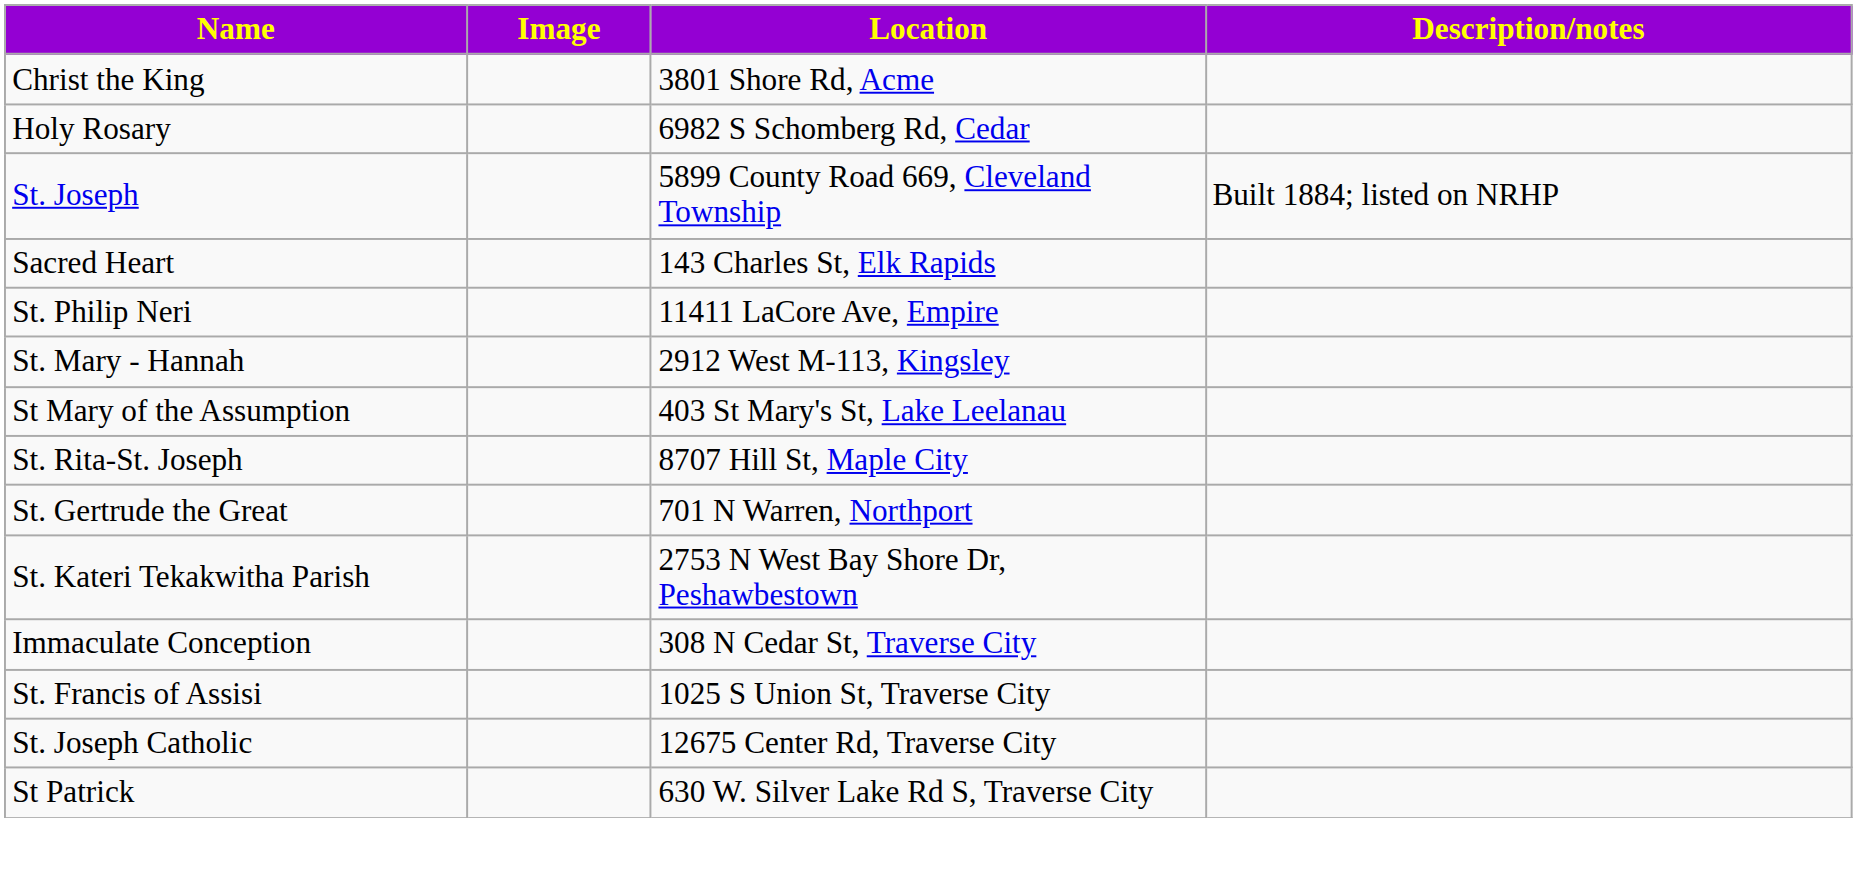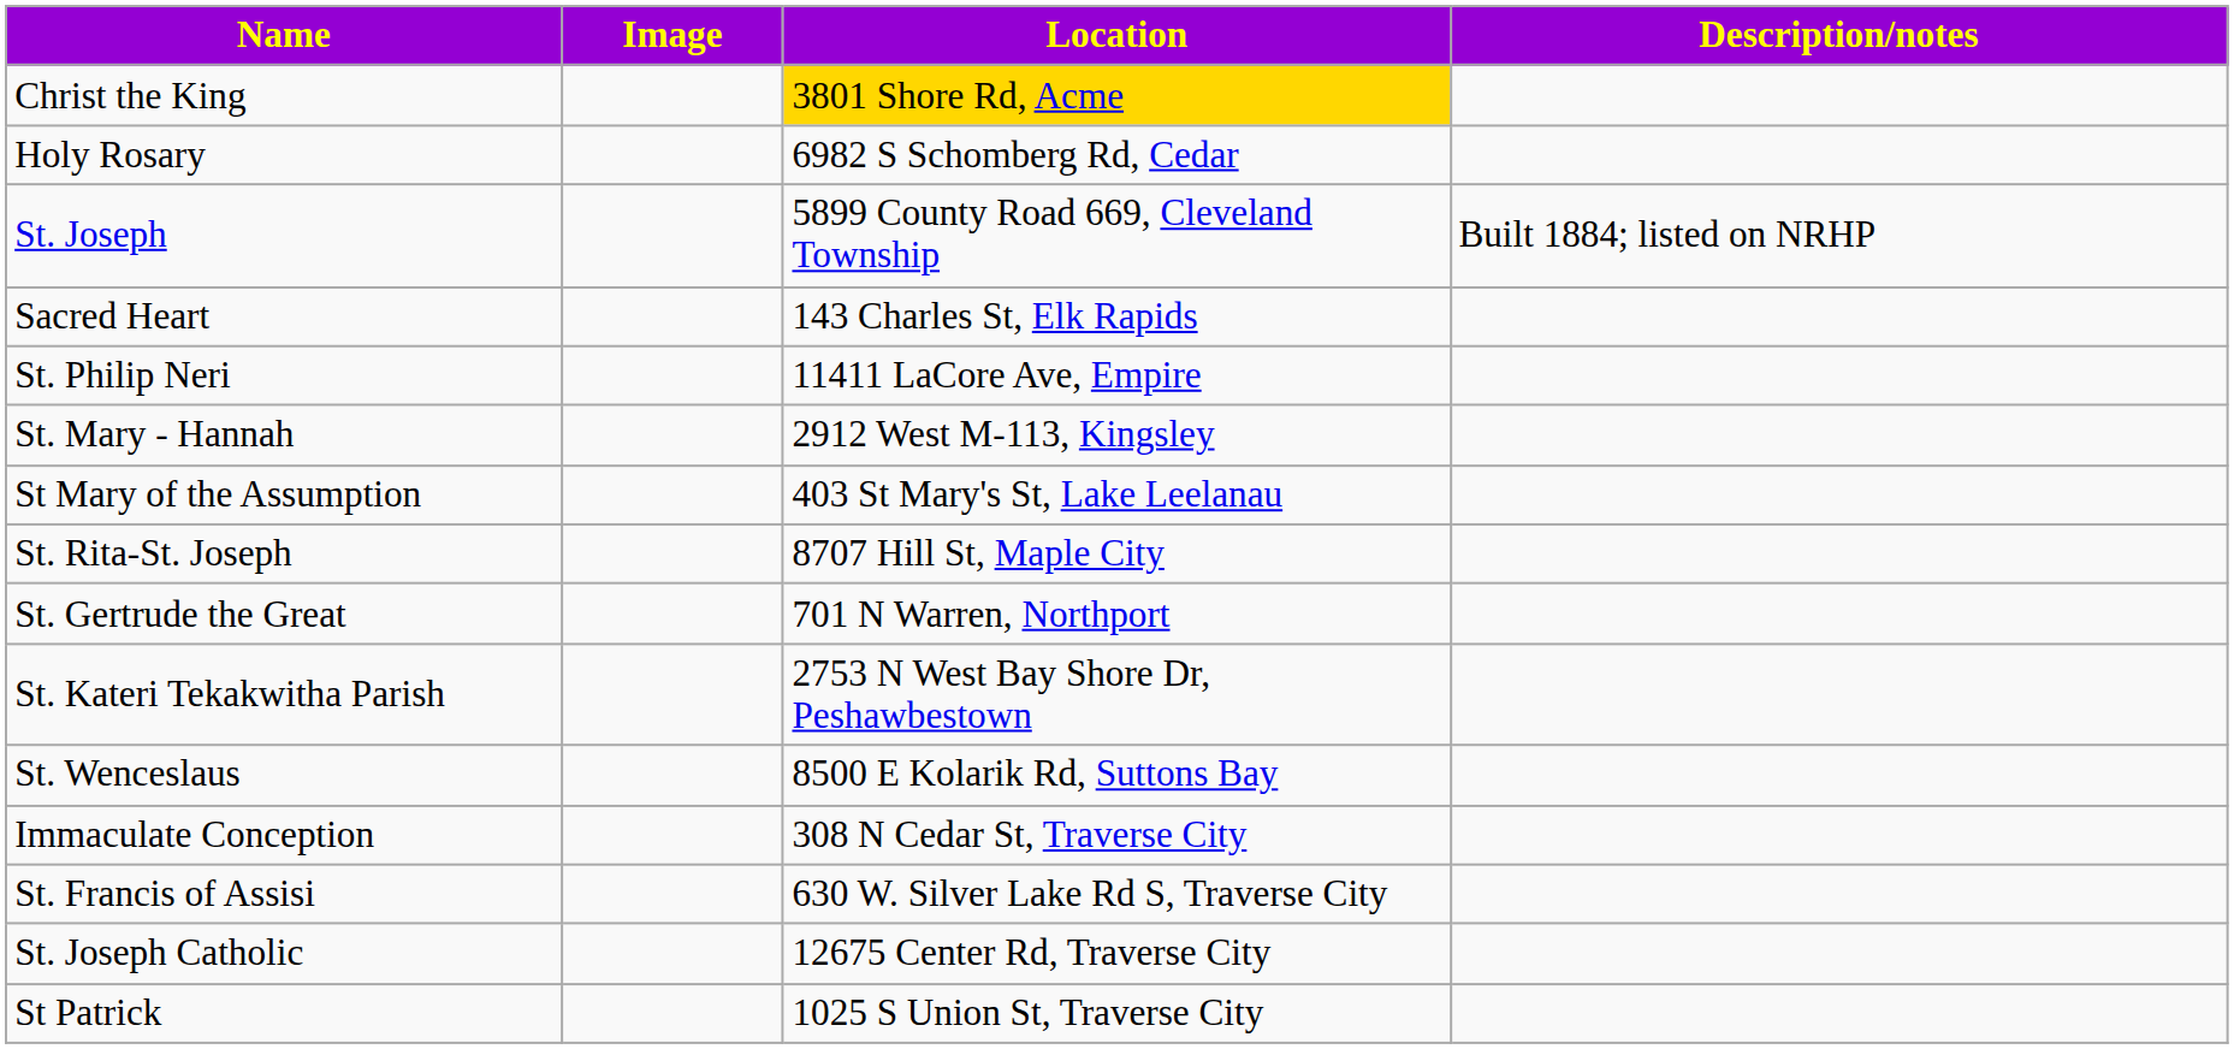 <table class="wikitable sortable" style="width:75%">
 <tr>
 <th style="background:darkviolet; color:yellow;" width="25%"><strong>Name</strong></th>
 <th style="background:darkviolet; color:yellow;" width="10%"><strong>Image</strong></th>
 <th style="background:darkviolet; color:yellow;" width="30%"><strong>Location</strong></th>
 <th style="background:darkviolet; color:yellow;" width="35%"><strong>Description/notes</strong></th>
 </tr>
 <tr>
 <td>Christ the King</td>
 <td></td>
-<td>3801 Shore Rd, <a href='#'>Acme</a></td>
+<td style="background: gold;">3801 Shore Rd, <a href='#'>Acme</a></td>
 <td></td>
 </tr>
 <tr>
 <td>Holy Rosary</td>
 <td></td>
 <td>6982 S Schomberg Rd, <a href='#'>Cedar</a></td>
 <td></td>
 </tr>
 <tr>
 <td><a href='#'>St. Joseph</a></td>
 <td></td>
 <td>5899 County Road 669, <a href='#'>Cleveland Township</a></td>
 <td>Built 1884; listed on NRHP</td>
 </tr>
 <tr>
 <td>Sacred Heart</td>
 <td></td>
 <td>143 Charles St, <a href='#'>Elk Rapids</a></td>
 <td></td>
 </tr>
 <tr>
 <td>St. Philip Neri</td>
 <td></td>
 <td>11411 LaCore Ave, <a href='#'>Empire</a></td>
 <td></td>
 </tr>
 <tr>
 <td>St. Mary - Hannah</td>
 <td></td>
 <td>2912 West M-113, <a href='#'>Kingsley</a></td>
 <td></td>
 </tr>
 <tr>
 <td>St Mary of the Assumption</td>
 <td></td>
 <td>403 St Mary's St, <a href='#'>Lake Leelanau</a></td>
 <td></td>
 </tr>
 <tr>
 <td>St. Rita-St. Joseph</td>
 <td></td>
 <td>8707 Hill St, <a href='#'>Maple City</a></td>
 <td></td>
 </tr>
 <tr>
 <td>St. Gertrude the Great</td>
 <td></td>
 <td>701 N Warren, <a href='#'>Northport</a></td>
 <td></td>
 </tr>
 <tr>
 <td>St. Kateri Tekakwitha Parish</td>
 <td></td>
 <td>2753 N West Bay Shore Dr, <a href='#'>Peshawbestown</a></td>
 <td></td>
 </tr>
 <tr>
+<td>St. Wenceslaus</td>
+<td></td>
+<td>8500 E Kolarik Rd, <a href='#'>Suttons Bay</a></td>
+<td></td>
+</tr>
+<tr>
 <td>Immaculate Conception</td>
 <td></td>
 <td>308 N Cedar St, <a href='#'>Traverse City</a></td>
 <td></td>
 </tr>
 <tr>
 <td>St. Francis of Assisi</td>
 <td></td>
-<td>1025 S Union St, Traverse City</td>
+<td>630 W. Silver Lake Rd S, Traverse City</td>
 <td></td>
 </tr>
 <tr>
 <td>St. Joseph Catholic</td>
 <td></td>
 <td>12675 Center Rd, Traverse City</td>
 <td></td>
 </tr>
 <tr>
 <td>St Patrick</td>
 <td></td>
-<td>630 W. Silver Lake Rd S, Traverse City</td>
+<td>1025 S Union St, Traverse City</td>
 <td></td>
 </tr>
 </table>
